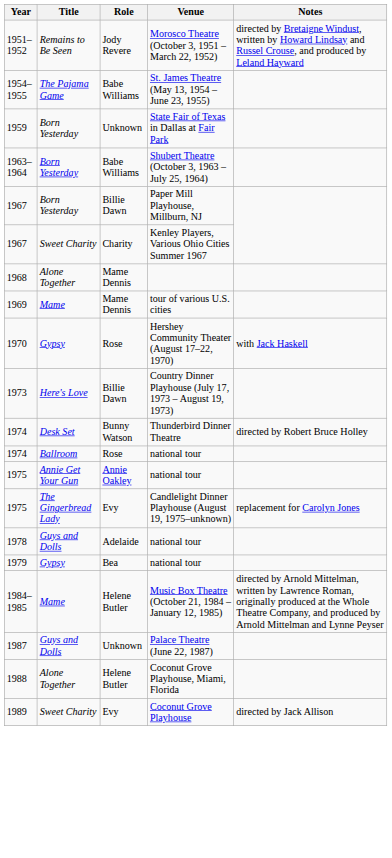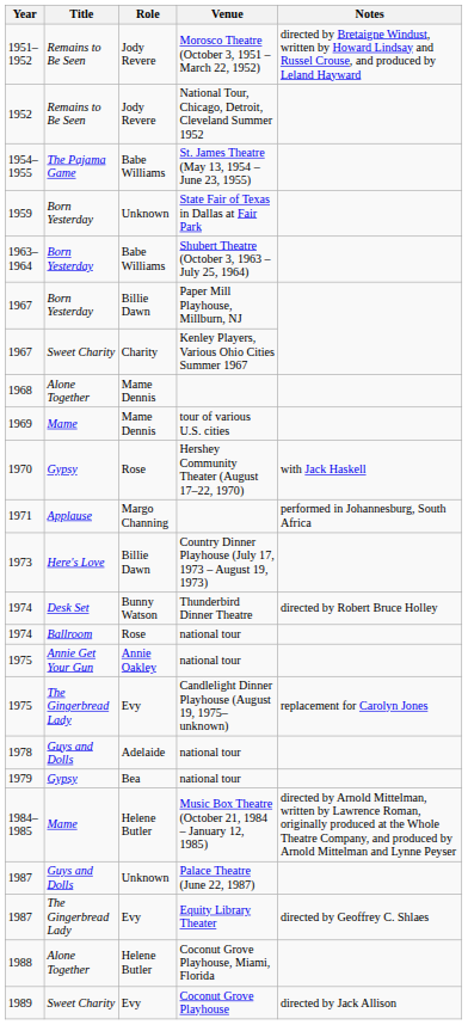 <table class="wikitable sortable">
 <tr>
 <th>Year</th>
 <th>Title</th>
 <th>Role</th>
 <th>Venue</th>
 <th class="unsortable">Notes</th>
 </tr>
 <tr>
 <td>1951–1952</td>
 <td><em>Remains to Be Seen</em></td>
 <td>Jody Revere</td>
 <td><a href='#'>Morosco Theatre</a> (October 3, 1951 – March 22, 1952)</td>
 <td>directed by <a href='#'>Bretaigne Windust</a>, written by <a href='#'>Howard Lindsay</a> and <a href='#'>Russel Crouse</a>, and produced by <a href='#'>Leland Hayward</a></td>
+</tr>
+<tr>
+<td>1952</td>
+<td><em>Remains to Be Seen</em></td>
+<td>Jody Revere</td>
+<td>National Tour, Chicago, Detroit, Cleveland Summer 1952</td>
+<td></td>
 </tr>
 <tr>
 <td>1954–1955</td>
 <td><em><a href='#'>The Pajama Game</a></em></td>
 <td>Babe Williams</td>
 <td><a href='#'>St. James Theatre</a> (May 13, 1954 – June 23, 1955)</td>
 <td></td>
 </tr>
 <tr>
 <td>1959</td>
 <td><em>Born Yesterday</em></td>
 <td>Unknown</td>
 <td><a href='#'>State Fair of Texas</a> in Dallas at <a href='#'>Fair Park</a></td>
 <td></td>
 </tr>
 <tr>
 <td>1963–1964</td>
 <td><em><a href='#'>Born Yesterday</a></em></td>
 <td>Babe Williams</td>
 <td><a href='#'>Shubert Theatre</a> (October 3, 1963 – July 25, 1964)</td>
 <td></td>
 </tr>
 <tr>
 <td>1967</td>
 <td><em>Born Yesterday</em></td>
 <td>Billie Dawn</td>
 <td>Paper Mill Playhouse, Millburn, NJ</td>
 </tr>
 <tr>
 <td>1967</td>
 <td><em>Sweet Charity</em></td>
 <td>Charity</td>
 <td>Kenley Players, Various Ohio Cities Summer 1967</td>
 </tr>
 <tr>
 <td>1968</td>
 <td><em>Alone Together</em></td>
 <td>Mame Dennis</td>
 <td></td>
 <td></td>
 </tr>
 <tr>
 <td>1969</td>
 <td><em><a href='#'>Mame</a></em></td>
 <td>Mame Dennis</td>
 <td>tour of various U.S. cities</td>
 </tr>
 <tr>
 <td>1970</td>
 <td><em><a href='#'>Gypsy</a></em></td>
 <td>Rose</td>
 <td>Hershey Community Theater (August 17–22, 1970)</td>
 <td>with <a href='#'>Jack Haskell</a></td>
+</tr>
+<tr>
+<td>1971</td>
+<td><em><a href='#'>Applause</a></em></td>
+<td>Margo Channing</td>
+<td></td>
+<td>performed in Johannesburg, South Africa</td>
 </tr>
 <tr>
 <td>1973</td>
 <td><em><a href='#'>Here's Love</a></em></td>
 <td>Billie Dawn</td>
 <td>Country Dinner Playhouse (July 17, 1973 – August 19, 1973)</td>
 <td></td>
 </tr>
 <tr>
 <td>1974</td>
 <td><em><a href='#'>Desk Set</a></em></td>
 <td>Bunny Watson</td>
 <td>Thunderbird Dinner Theatre</td>
 <td>directed by Robert Bruce Holley</td>
 </tr>
 <tr>
 <td>1974</td>
 <td><em><a href='#'>Ballroom</a></em></td>
 <td>Rose</td>
 <td>national tour</td>
 </tr>
 <tr>
 <td>1975</td>
 <td><em><a href='#'>Annie Get Your Gun</a></em></td>
 <td><a href='#'>Annie Oakley</a></td>
 <td>national tour</td>
 <td></td>
 </tr>
 <tr>
 <td>1975</td>
 <td><em><a href='#'>The Gingerbread Lady</a></em></td>
 <td>Evy</td>
 <td>Candlelight Dinner Playhouse (August 19, 1975–unknown)</td>
 <td>replacement for <a href='#'>Carolyn Jones</a></td>
 </tr>
 <tr>
 <td>1978</td>
 <td><em><a href='#'>Guys and Dolls</a></em></td>
 <td>Adelaide</td>
 <td>national tour</td>
 <td></td>
 </tr>
 <tr>
 <td>1979</td>
 <td><em><a href='#'>Gypsy</a></em></td>
 <td>Bea</td>
 <td>national tour</td>
 <td></td>
 </tr>
 <tr>
 <td>1984–1985</td>
 <td><em><a href='#'>Mame</a></em></td>
 <td>Helene Butler</td>
 <td><a href='#'>Music Box Theatre</a> (October 21, 1984 – January 12, 1985)</td>
 <td>directed by Arnold Mittelman, written by Lawrence Roman, originally produced at the Whole Theatre Company, and produced by Arnold Mittelman and Lynne Peyser</td>
 </tr>
 <tr>
 <td>1987</td>
 <td><em><a href='#'>Guys and Dolls</a></em></td>
 <td>Unknown</td>
 <td><a href='#'>Palace Theatre</a> (June 22, 1987)</td>
 <td></td>
 </tr>
 <tr>
+<td>1987</td>
+<td><em>The Gingerbread Lady</em></td>
+<td>Evy</td>
+<td><a href='#'>Equity Library Theater</a></td>
+<td>directed by Geoffrey C. Shlaes</td>
+</tr>
+<tr>
 <td>1988</td>
 <td><em>Alone Together</em></td>
 <td>Helene Butler</td>
 <td>Coconut Grove Playhouse, Miami, Florida</td>
 </tr>
 <tr>
 <td>1989</td>
 <td><em>Sweet Charity</em></td>
 <td>Evy</td>
 <td><a href='#'>Coconut Grove Playhouse</a></td>
 <td>directed by Jack Allison</td>
 </tr>
 </table>
